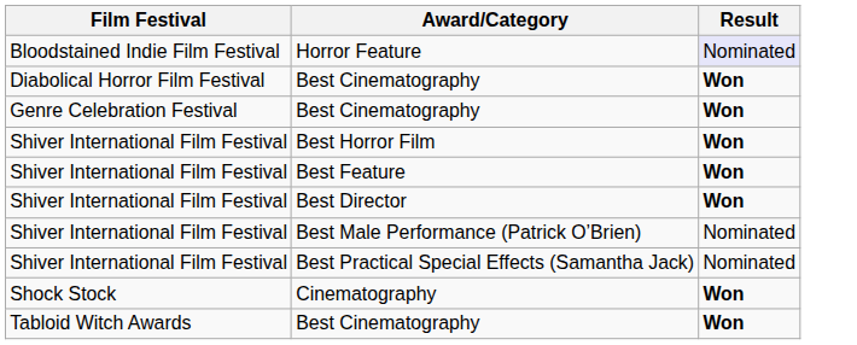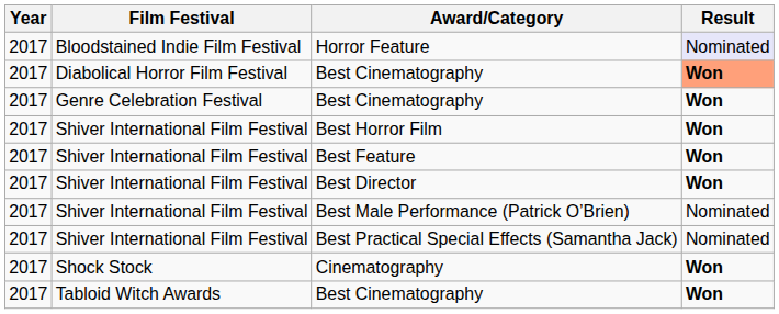 <table class="wikitable sortable plainrowheaders">
 <tr>
+<th>Year</th>
 <th>Film Festival</th>
 <th>Award/Category</th>
 <th>Result</th>
 </tr>
 <tr>
+<td>2017</td>
 <td>Bloodstained Indie Film Festival</td>
 <td>Horror Feature</td>
 <td style="background: lavender;">Nominated</td>
 </tr>
 <tr>
+<td>2017</td>
 <td>Diabolical Horror Film Festival</td>
 <td>Best Cinematography</td>
-<td><strong>Won</strong></td>
+<td style="background: lightsalmon;"><strong>Won</strong></td>
 </tr>
 <tr>
+<td>2017</td>
 <td>Genre Celebration Festival</td>
 <td>Best Cinematography</td>
 <td><strong>Won</strong></td>
 </tr>
 <tr>
+<td>2017</td>
 <td>Shiver International Film Festival</td>
 <td>Best Horror Film</td>
 <td><strong>Won</strong></td>
 </tr>
 <tr>
+<td>2017</td>
 <td>Shiver International Film Festival</td>
 <td>Best Feature</td>
 <td><strong>Won</strong></td>
 </tr>
 <tr>
+<td>2017</td>
 <td>Shiver International Film Festival</td>
 <td>Best Director</td>
 <td><strong>Won</strong></td>
 </tr>
 <tr>
+<td>2017</td>
 <td>Shiver International Film Festival</td>
 <td>Best Male Performance (Patrick O’Brien)</td>
 <td>Nominated</td>
 </tr>
 <tr>
+<td>2017</td>
 <td>Shiver International Film Festival</td>
 <td>Best Practical Special Effects (Samantha Jack)</td>
 <td>Nominated</td>
 </tr>
 <tr>
+<td>2017</td>
 <td>Shock Stock</td>
 <td>Cinematography</td>
 <td><strong>Won</strong></td>
 </tr>
 <tr>
+<td>2017</td>
 <td>Tabloid Witch Awards</td>
 <td>Best Cinematography</td>
 <td><strong>Won</strong></td>
 </tr>
 </table>
